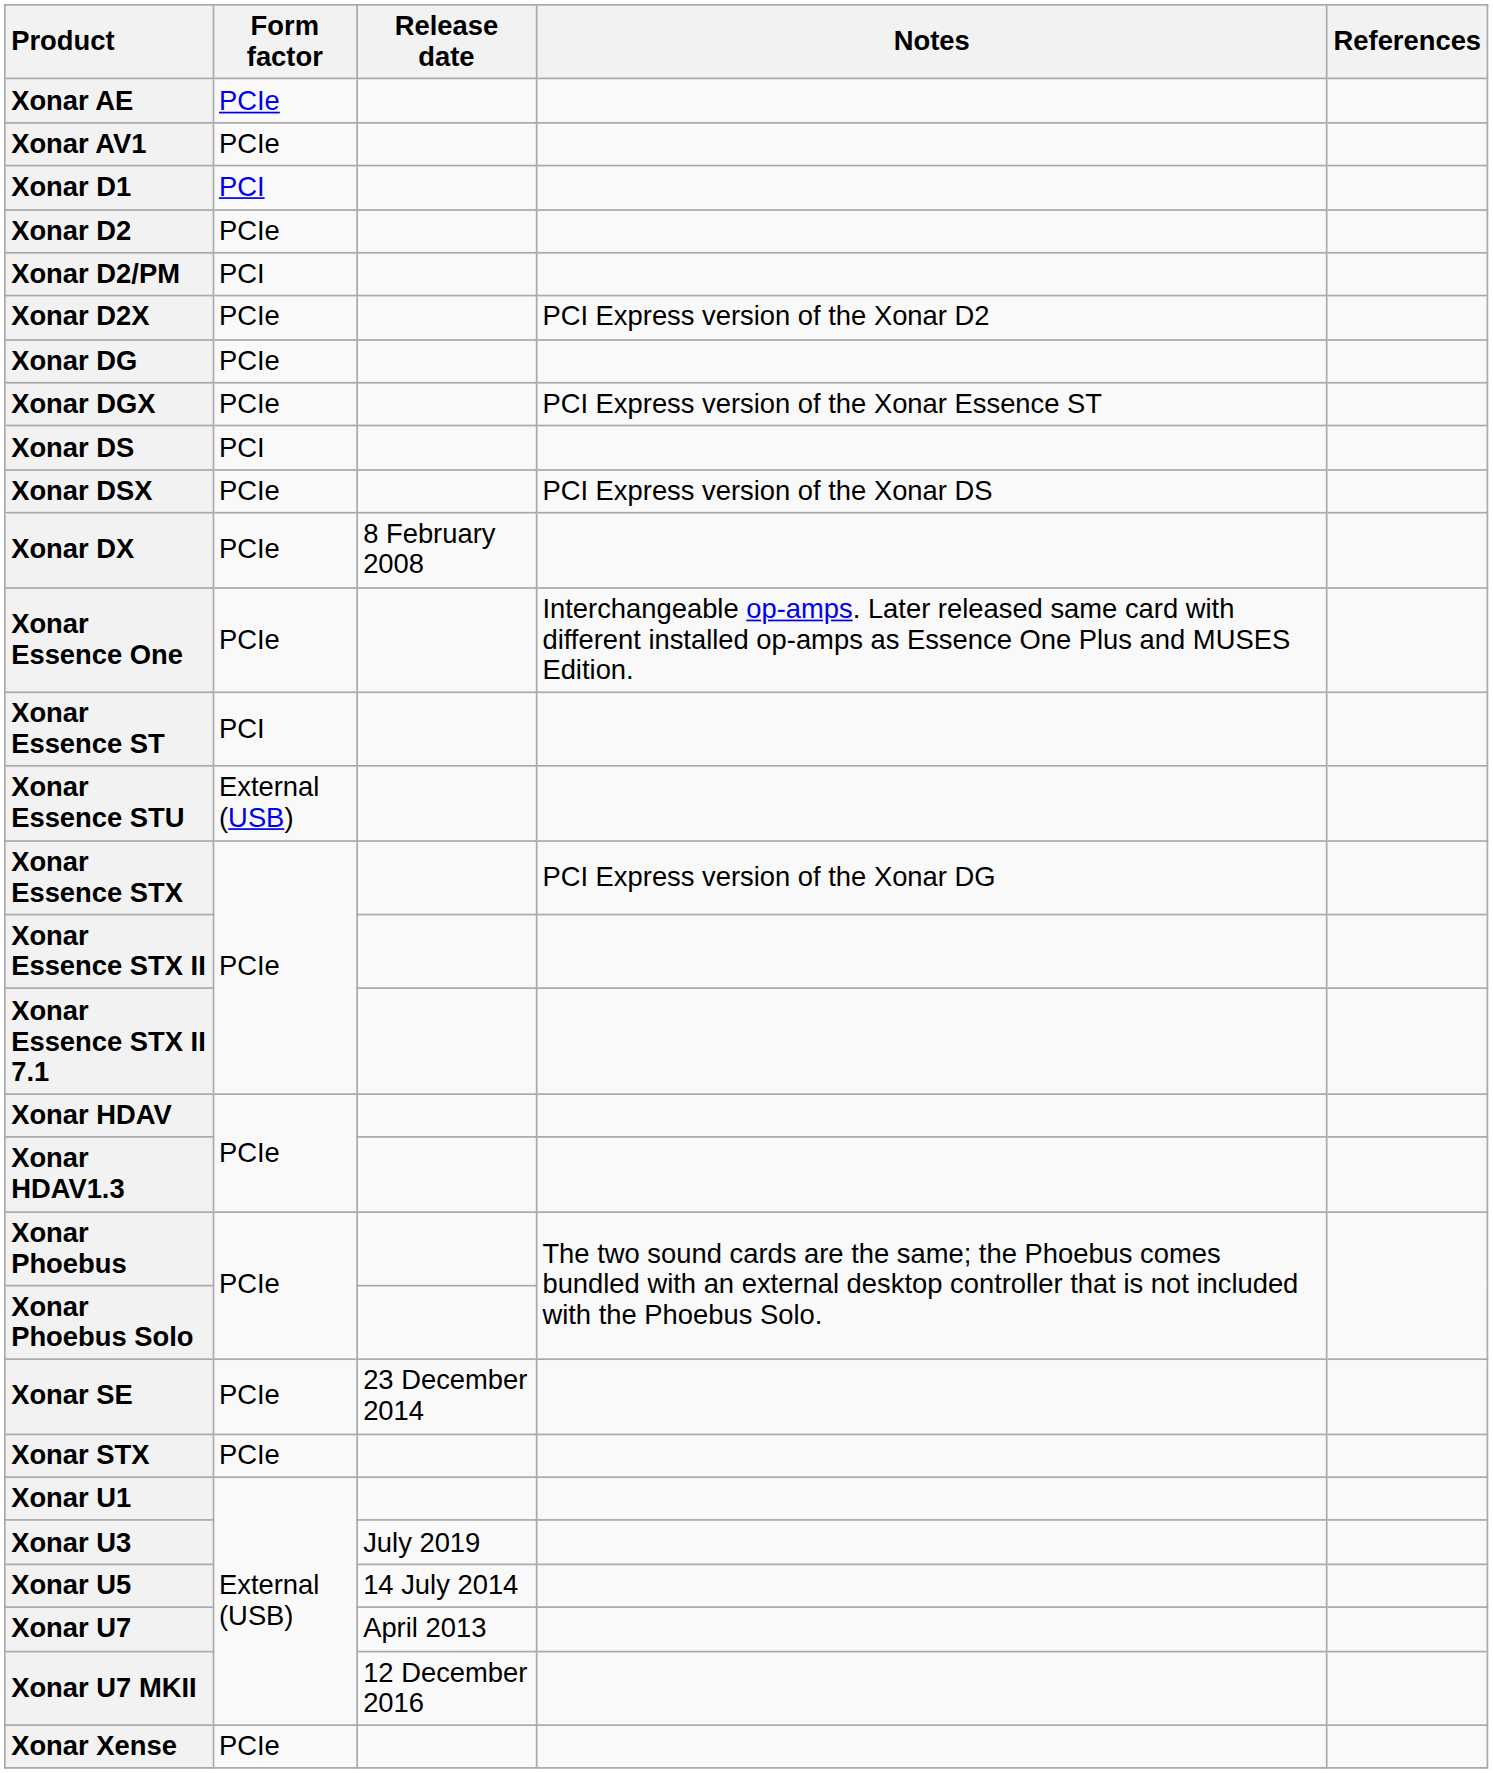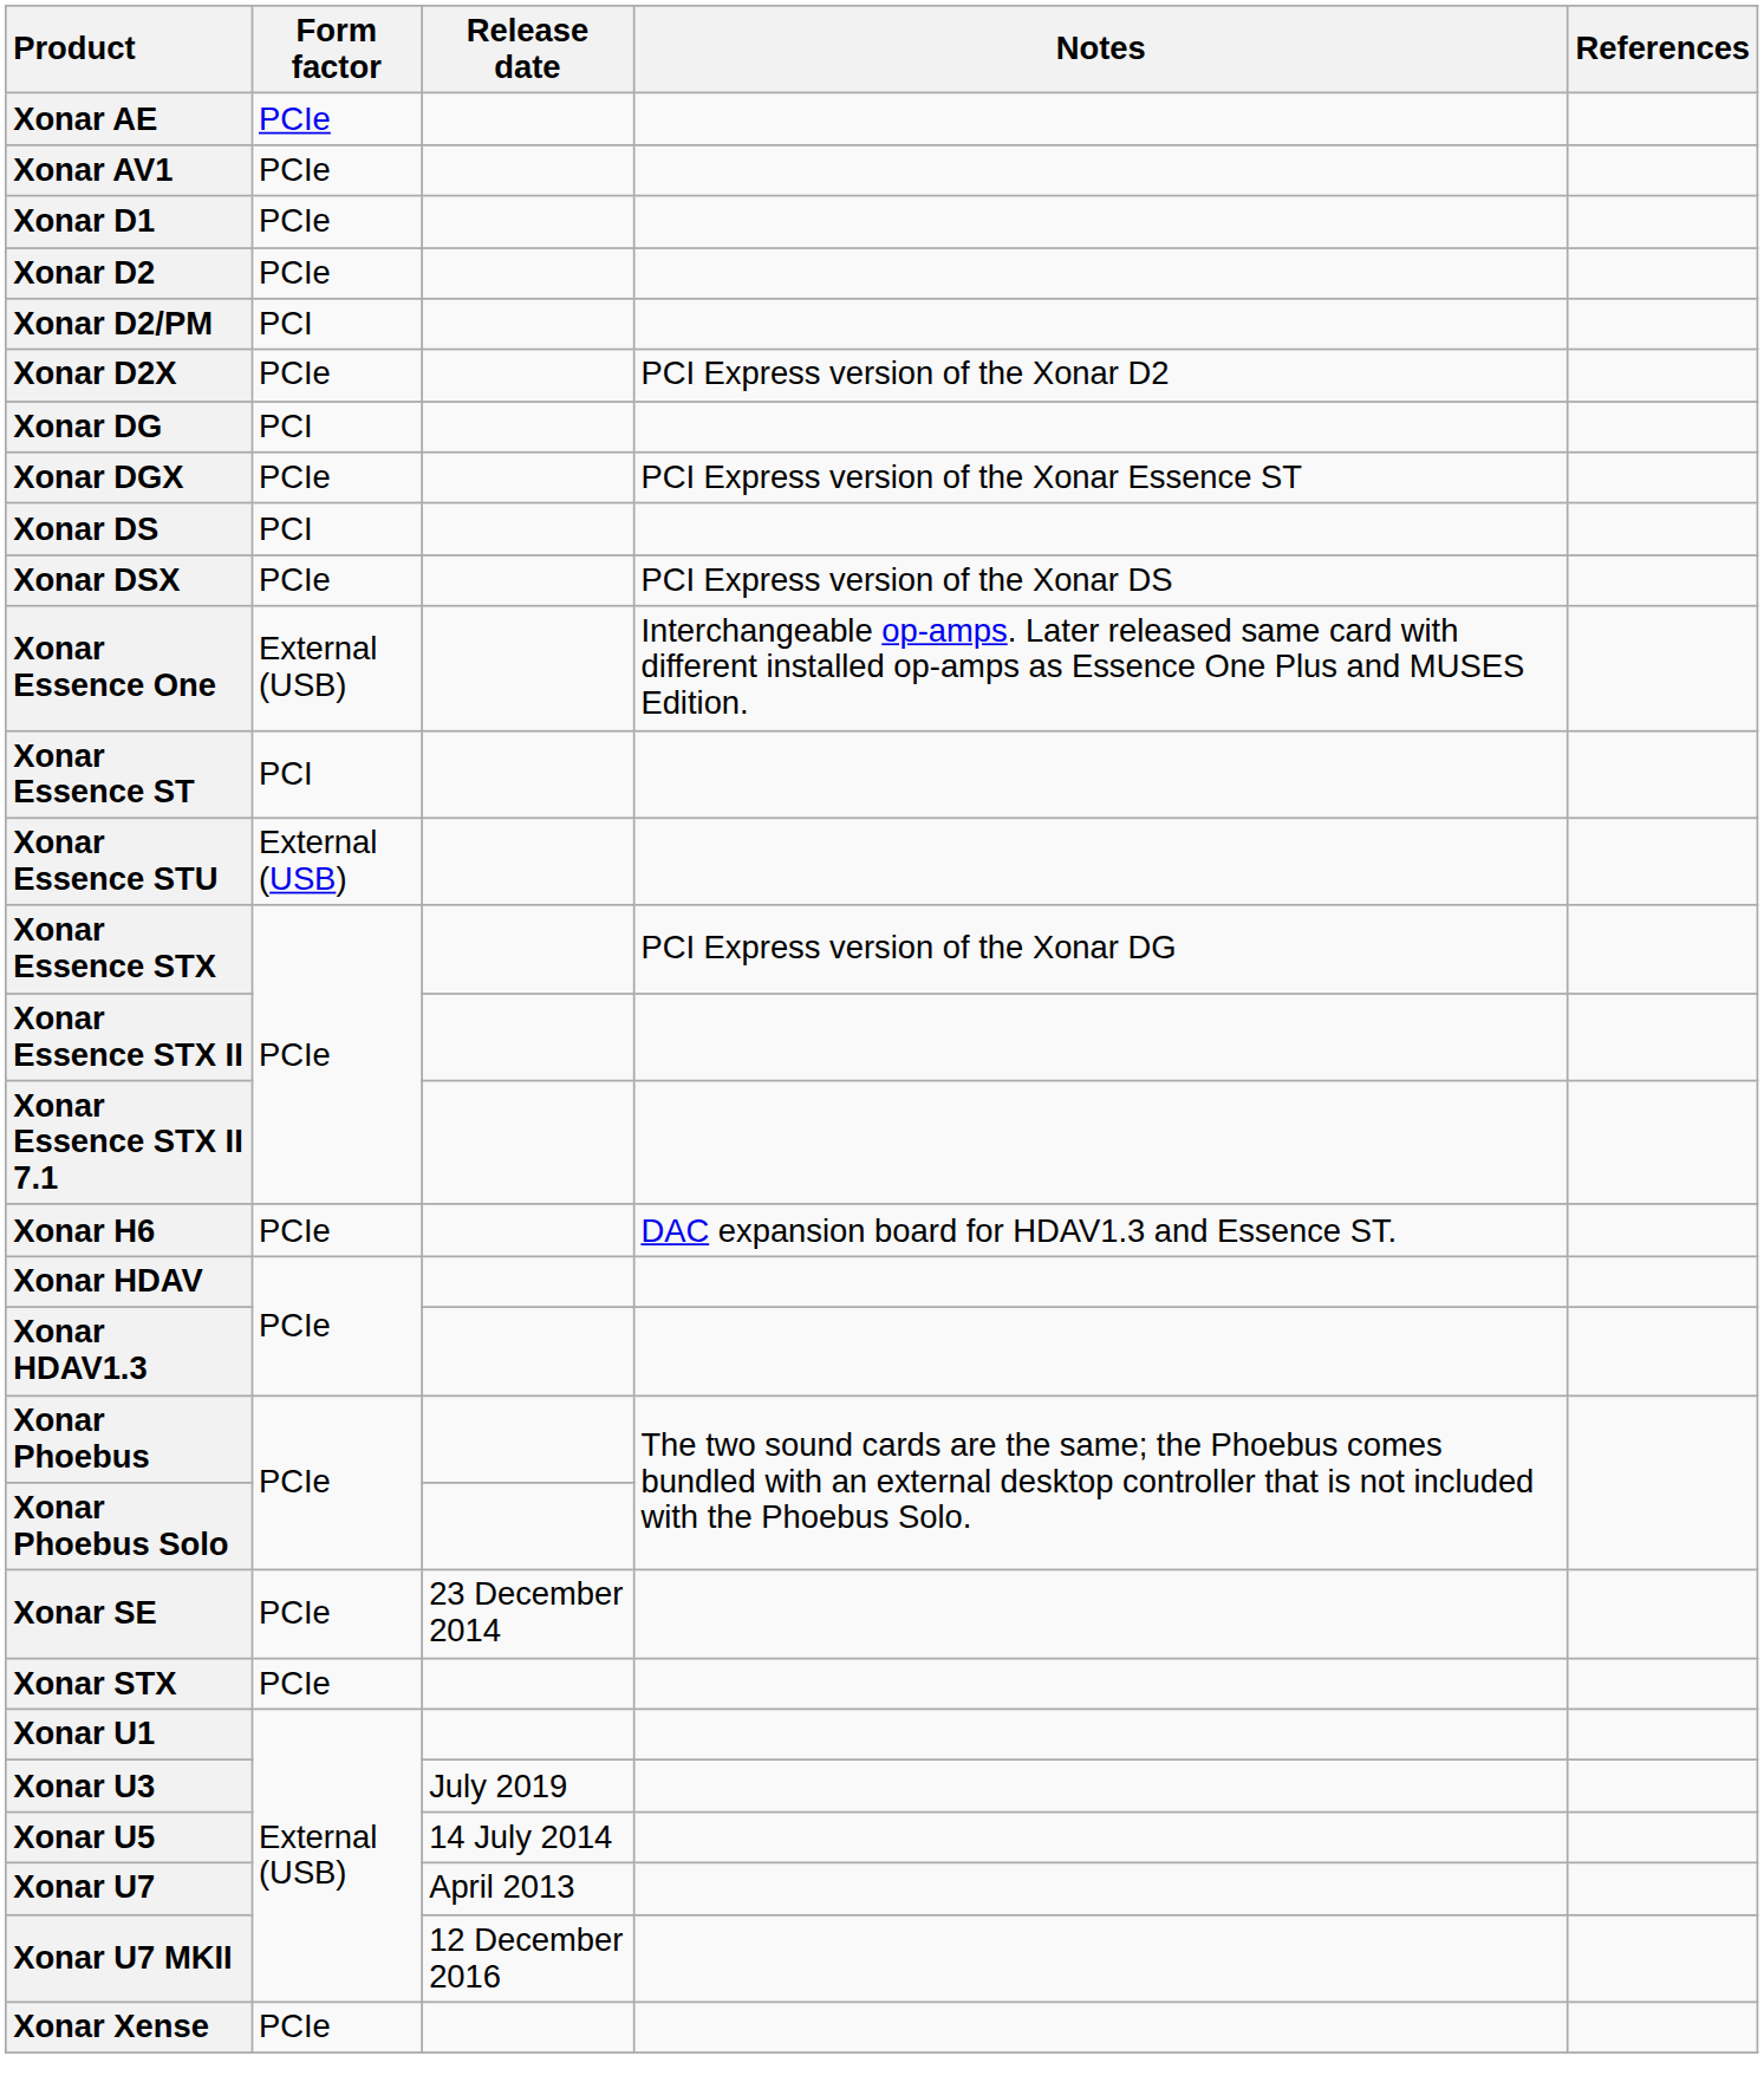 <table class="wikitable">
 <tr>
 <th style="text-align:left;">Product</th>
 <th>Form factor</th>
 <th>Release date</th>
 <th>Notes</th>
 <th>References</th>
 </tr>
 <tr>
 <th style="text-align:left;">Xonar AE</th>
 <td><a href='#'>PCIe</a></td>
 <td></td>
 <td></td>
 <td></td>
 </tr>
 <tr>
 <th style="text-align:left;">Xonar AV1</th>
 <td>PCIe</td>
 <td></td>
 <td></td>
 <td></td>
 </tr>
 <tr>
 <th style="text-align:left;">Xonar D1</th>
-<td><a href='#'>PCI</a></td>
+<td>PCIe</td>
 <td></td>
 <td></td>
 <td></td>
 </tr>
 <tr>
 <th style="text-align:left;">Xonar D2</th>
 <td>PCIe</td>
 <td></td>
 <td></td>
 <td></td>
 </tr>
 <tr>
 <th style="text-align:left;">Xonar D2/PM</th>
 <td>PCI</td>
 <td></td>
 <td></td>
 <td></td>
 </tr>
 <tr>
 <th style="text-align:left;">Xonar D2X</th>
 <td>PCIe</td>
 <td></td>
 <td>PCI Express version of the Xonar D2</td>
 <td></td>
 </tr>
 <tr>
 <th style="text-align:left;">Xonar DG</th>
-<td>PCIe</td>
+<td>PCI</td>
 <td></td>
 <td></td>
 <td></td>
 </tr>
 <tr>
 <th style="text-align:left;">Xonar DGX</th>
 <td>PCIe</td>
 <td></td>
 <td>PCI Express version of the Xonar Essence ST</td>
 <td></td>
 </tr>
 <tr>
 <th style="text-align:left;">Xonar DS</th>
 <td>PCI</td>
 <td></td>
 <td></td>
 <td></td>
 </tr>
 <tr>
 <th style="text-align:left;">Xonar DSX</th>
 <td>PCIe</td>
 <td></td>
 <td>PCI Express version of the Xonar DS</td>
 <td></td>
 </tr>
 <tr>
-<th style="text-align:left;">Xonar DX</th>
-<td>PCIe</td>
-<td>8 February 2008</td>
-<td></td>
-<td></td>
-</tr>
-<tr>
 <th style="text-align:left;">Xonar Essence One</th>
-<td>PCIe</td>
+<td>External (USB)</td>
 <td></td>
 <td>Interchangeable <a href='#'>op-amps</a>. Later released same card with different installed op-amps as Essence One Plus and MUSES Edition.</td>
 <td></td>
 </tr>
 <tr>
 <th style="text-align:left;">Xonar Essence ST</th>
 <td>PCI</td>
 <td></td>
 <td></td>
 <td></td>
 </tr>
 <tr>
 <th style="text-align:left;">Xonar Essence STU</th>
 <td>External (<a href='#'>USB</a>)</td>
 <td></td>
 <td></td>
 <td></td>
 </tr>
 <tr>
 <th style="text-align:left;">Xonar Essence STX</th>
 <td rowspan = 3>PCIe</td>
 <td></td>
 <td>PCI Express version of the Xonar DG</td>
 <td></td>
 </tr>
 <tr>
 <th style="text-align:left;">Xonar Essence STX II</th>
 <td></td>
 <td></td>
 <td></td>
 </tr>
 <tr>
 <th style="text-align:left;">Xonar Essence STX II 7.1</th>
 <td></td>
 <td></td>
+<td></td>
+</tr>
+<tr>
+<th style="text-align:left;">Xonar H6</th>
+<td>PCIe</td>
+<td></td>
+<td><a href='#'>DAC</a> expansion board for HDAV1.3 and Essence ST.</td>
 <td></td>
 </tr>
 <tr>
 <th style="text-align:left;">Xonar HDAV</th>
 <td rowspan = 2>PCIe</td>
 <td></td>
 <td></td>
 <td></td>
 </tr>
 <tr>
 <th style="text-align:left;">Xonar HDAV1.3</th>
 <td></td>
 <td></td>
 <td></td>
 </tr>
 <tr>
 <th style="text-align:left;">Xonar Phoebus</th>
 <td rowspan = 2>PCIe</td>
 <td></td>
 <td rowspan = 2>The two sound cards are the same; the Phoebus comes bundled with an external desktop controller that is not included with the Phoebus Solo.</td>
 <td rowspan = 2></td>
 </tr>
 <tr>
 <th style="text-align:left;">Xonar Phoebus Solo</th>
 <td></td>
 </tr>
 <tr>
 <th style="text-align:left;">Xonar SE</th>
 <td>PCIe</td>
 <td>23 December 2014</td>
 <td></td>
 <td></td>
 </tr>
 <tr>
 <th style="text-align:left;">Xonar STX</th>
 <td>PCIe</td>
 <td></td>
 <td></td>
 <td></td>
 </tr>
 <tr>
 <th style="text-align:left;">Xonar U1</th>
 <td rowspan=5>External (USB)</td>
 <td></td>
 <td></td>
 <td></td>
 </tr>
 <tr>
 <th style="text-align:left;">Xonar U3</th>
 <td>July 2019</td>
 <td></td>
 <td></td>
 </tr>
 <tr>
 <th style="text-align:left;">Xonar U5</th>
 <td>14 July 2014</td>
 <td></td>
 <td></td>
 </tr>
 <tr>
 <th style="text-align:left;">Xonar U7</th>
 <td>April 2013</td>
 <td></td>
 <td></td>
 </tr>
 <tr>
 <th style="text-align:left;">Xonar U7 MKII</th>
 <td>12 December 2016</td>
 <td></td>
 <td></td>
 </tr>
 <tr>
 <th style="text-align:left;">Xonar Xense</th>
 <td>PCIe</td>
 <td></td>
 <td></td>
 <td></td>
 </tr>
 </table>
